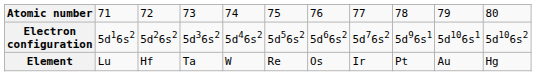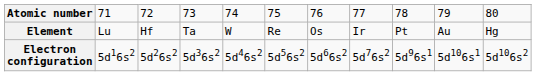 <table class="wikitable">
 <tr>
 <th>Atomic number</th>
 <td>71</td>
 <td>72</td>
 <td>73</td>
 <td>74</td>
 <td>75</td>
 <td>76</td>
 <td>77</td>
 <td>78</td>
 <td>79</td>
 <td>80</td>
 </tr>
 <tr>
+<th>Element</th>
+<td>Lu</td>
+<td>Hf</td>
+<td>Ta</td>
+<td>W</td>
+<td>Re</td>
+<td>Os</td>
+<td>Ir</td>
+<td>Pt</td>
+<td>Au</td>
+<td>Hg</td>
+</tr>
+<tr>
 <th>Electron<br>configuration</th>
 <td>5d<sup>1</sup>6s<sup>2</sup></td>
 <td>5d<sup>2</sup>6s<sup>2</sup></td>
 <td>5d<sup>3</sup>6s<sup>2</sup></td>
 <td>5d<sup>4</sup>6s<sup>2</sup></td>
 <td>5d<sup>5</sup>6s<sup>2</sup></td>
 <td>5d<sup>6</sup>6s<sup>2</sup></td>
 <td>5d<sup>7</sup>6s<sup>2</sup></td>
 <td>5d<sup>9</sup>6s<sup>1</sup></td>
 <td>5d<sup>10</sup>6s<sup>1</sup></td>
 <td>5d<sup>10</sup>6s<sup>2</sup></td>
 </tr>
-<tr>
-<th>Element</th>
-<td>Lu</td>
-<td>Hf</td>
-<td>Ta</td>
-<td>W</td>
-<td>Re</td>
-<td>Os</td>
-<td>Ir</td>
-<td>Pt</td>
-<td>Au</td>
-<td>Hg</td>
-</tr>
 </table>
